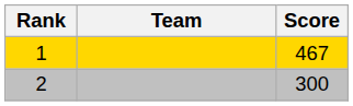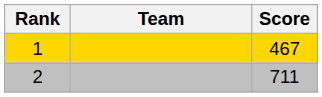 <table class="wikitable" style="text-align: center;">
 <tr>
 <th width=50>Rank</th>
 <th width=150>Team</th>
 <th width=50>Score</th>
 </tr>
 <tr bgcolor=gold>
 <td>1</td>
 <td style="text-align:left;"></td>
 <td>467</td>
 </tr>
 <tr bgcolor=silver>
 <td>2</td>
 <td style="text-align:left;"></td>
-<td>300</td>
+<td>711</td>
 </tr>
 </table>
